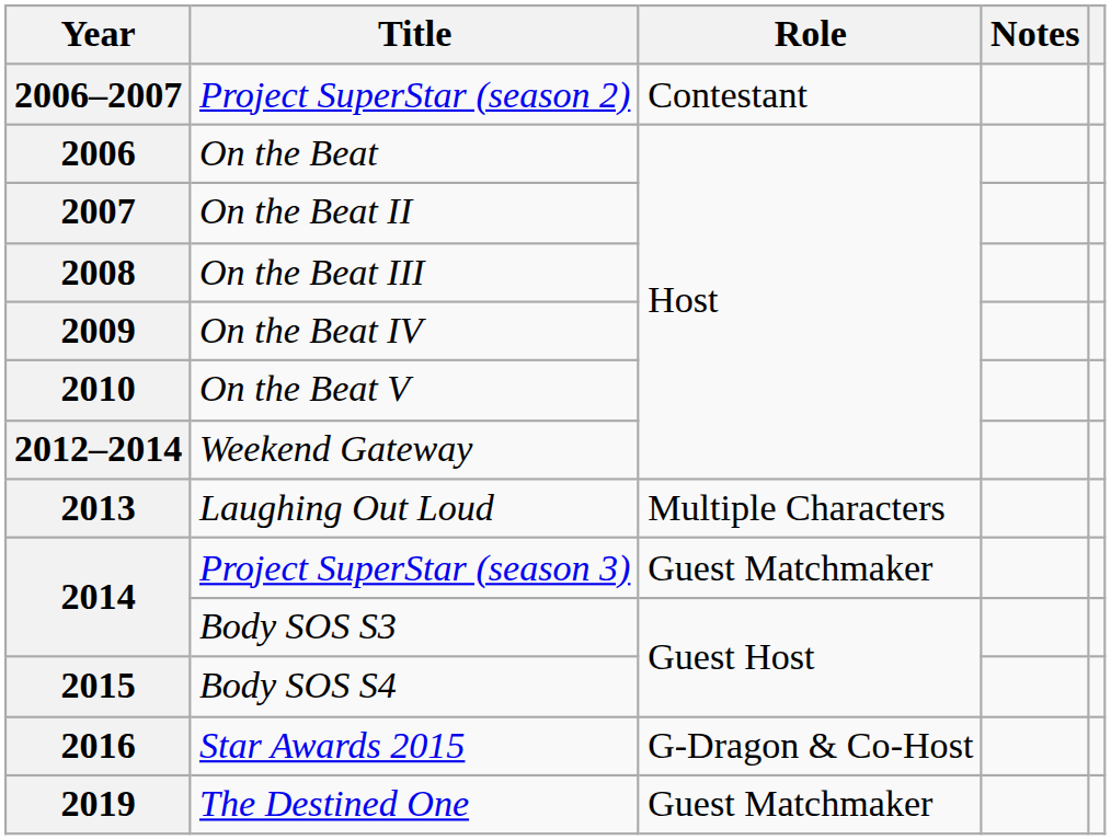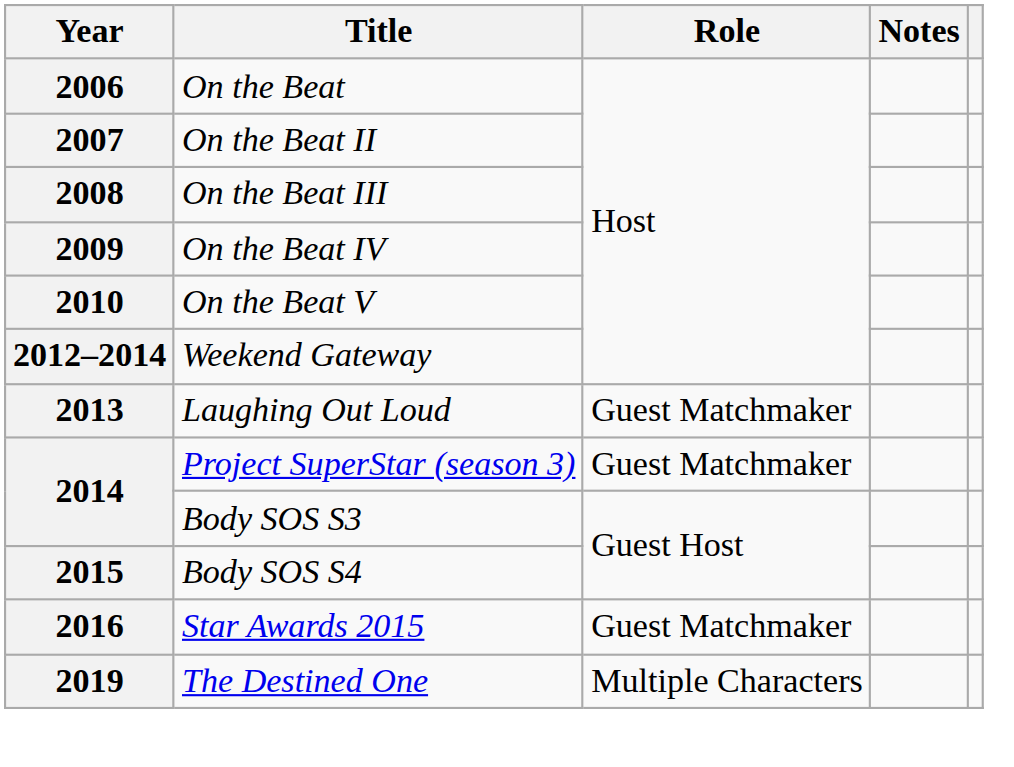 <table class="wikitable sortable plainrowheaders">
 <tr>
 <th scope="col">Year</th>
 <th scope="col">Title</th>
 <th scope="col">Role</th>
 <th scope="col" class="unsortable">Notes</th>
 <th scope="col" class="unsortable"></th>
-</tr>
-<tr>
-<th scope="row">2006–2007</th>
-<td><em><a href='#'>Project SuperStar (season 2)</a></em></td>
-<td>Contestant</td>
-<td></td>
-<td></td>
 </tr>
 <tr>
 <th scope="row">2006</th>
 <td><em>On the Beat</em></td>
 <td rowspan='6'>Host</td>
 <td></td>
 <td></td>
 </tr>
 <tr>
 <th scope="row">2007</th>
 <td><em>On the Beat II</em></td>
 <td></td>
 <td></td>
 </tr>
 <tr>
 <th scope="row">2008</th>
 <td><em>On the Beat III</em></td>
 <td></td>
 <td></td>
 </tr>
 <tr>
 <th scope="row">2009</th>
 <td><em>On the Beat IV</em></td>
 <td></td>
 <td></td>
 </tr>
 <tr>
 <th scope="row">2010</th>
 <td><em>On the Beat V</em></td>
 <td></td>
 <td></td>
 </tr>
 <tr>
 <th scope="row">2012–2014</th>
 <td><em>Weekend Gateway</em></td>
 <td></td>
 <td></td>
 </tr>
 <tr>
 <th scope="row">2013</th>
 <td><em>Laughing Out Loud</em></td>
-<td>Multiple Characters</td>
+<td>Guest Matchmaker</td>
 <td></td>
 <td></td>
 </tr>
 <tr>
 <th scope="row" rowspan='2'>2014</th>
 <td><em><a href='#'>Project SuperStar (season 3)</a></em></td>
 <td>Guest Matchmaker</td>
 <td></td>
 <td></td>
 </tr>
 <tr>
 <td><em>Body SOS S3</em></td>
 <td rowspan=2>Guest Host</td>
 <td></td>
 <td></td>
 </tr>
 <tr>
 <th scope="row">2015</th>
 <td><em>Body SOS S4</em></td>
 <td></td>
 <td></td>
 </tr>
 <tr>
 <th scope="row">2016</th>
 <td><em><a href='#'>Star Awards 2015</a></em></td>
-<td>G-Dragon & Co-Host</td>
+<td>Guest Matchmaker</td>
 <td></td>
 <td></td>
 </tr>
 <tr>
 <th scope="row">2019</th>
 <td><em><a href='#'>The Destined One</a></em></td>
-<td>Guest Matchmaker</td>
+<td>Multiple Characters</td>
 <td></td>
 <td></td>
 </tr>
 </table>
